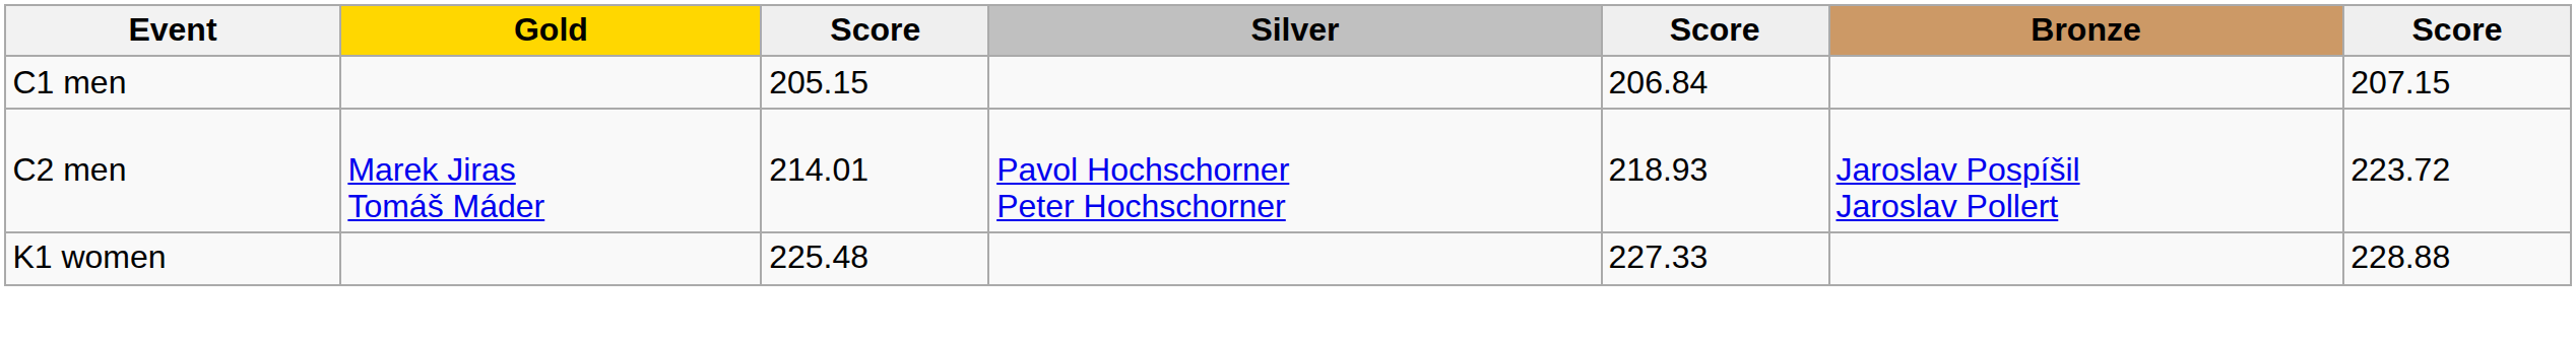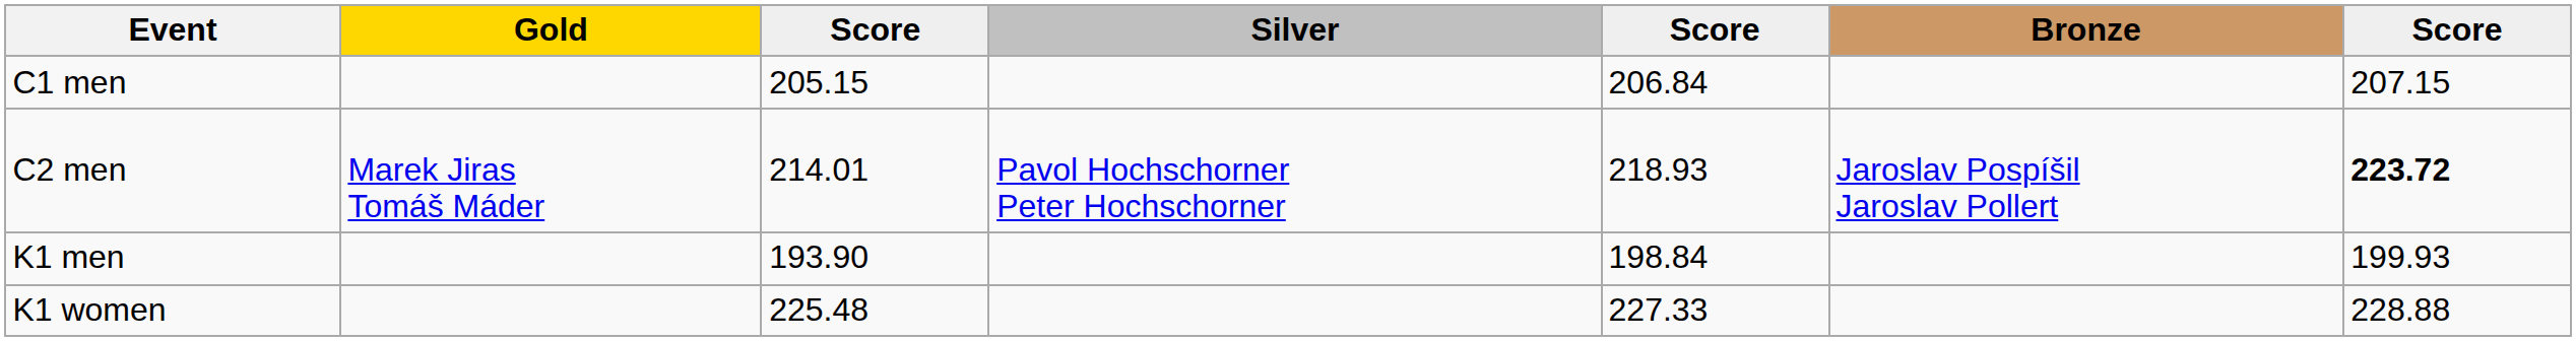 <table class="wikitable" width=100%>
 <tr>
 <th>Event</th>
 <td align=center bgcolor="gold"><strong>Gold</strong></td>
 <td align=center bgcolor="EFEFEF"><strong>Score</strong></td>
 <td align=center bgcolor="silver"><strong>Silver</strong></td>
 <td align=center bgcolor="EFEFEF"><strong>Score</strong></td>
 <td align=center bgcolor="CC9966"><strong>Bronze</strong></td>
 <td align=center bgcolor="EFEFEF"><strong>Score</strong></td>
 </tr>
 <tr>
 <td>C1 men</td>
 <td></td>
 <td>205.15</td>
 <td></td>
 <td>206.84</td>
 <td></td>
 <td>207.15</td>
 </tr>
 <tr>
 <td>C2 men</td>
 <td><br><a href='#'>Marek Jiras</a><br><a href='#'>Tomáš Máder</a></td>
 <td>214.01</td>
 <td><br><a href='#'>Pavol Hochschorner</a><br><a href='#'>Peter Hochschorner</a></td>
 <td>218.93</td>
 <td><br><a href='#'>Jaroslav Pospíšil</a><br><a href='#'>Jaroslav Pollert</a></td>
-<td>223.72</td>
+<td><strong>223.72</strong></td>
+</tr>
+<tr>
+<td>K1 men</td>
+<td></td>
+<td>193.90</td>
+<td></td>
+<td>198.84</td>
+<td></td>
+<td>199.93</td>
 </tr>
 <tr>
 <td>K1 women</td>
 <td></td>
 <td>225.48</td>
 <td></td>
 <td>227.33</td>
 <td></td>
 <td>228.88</td>
 </tr>
 </table>
